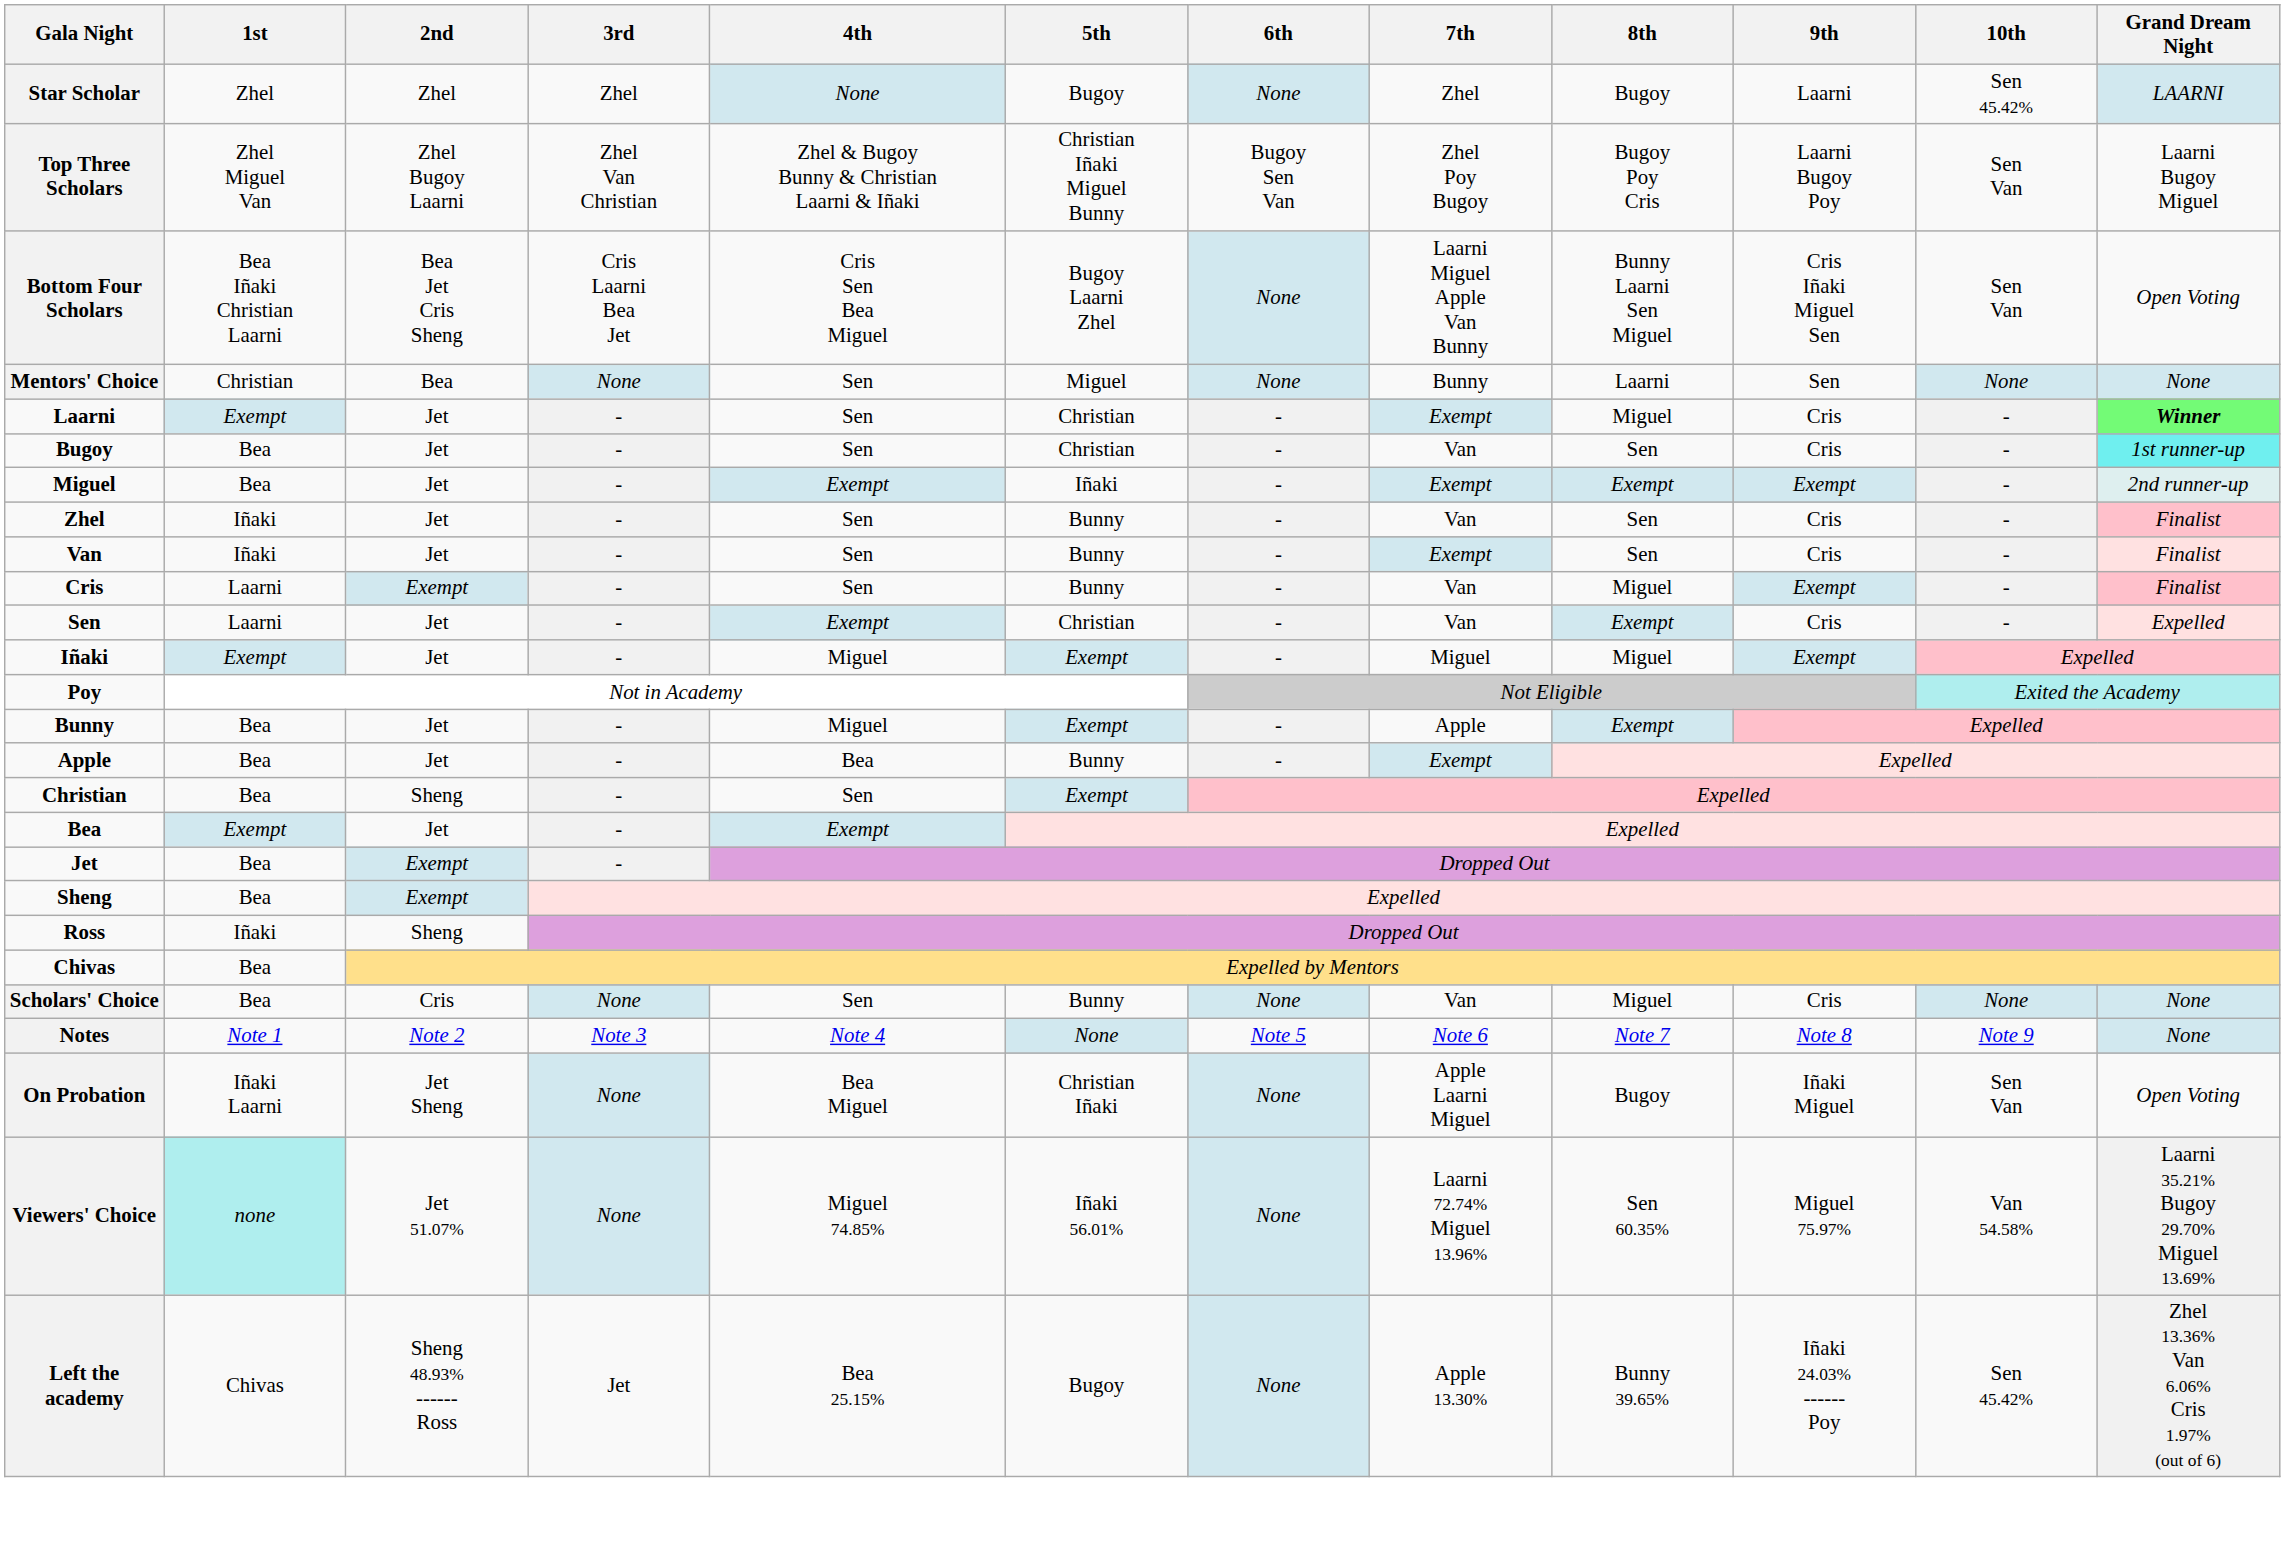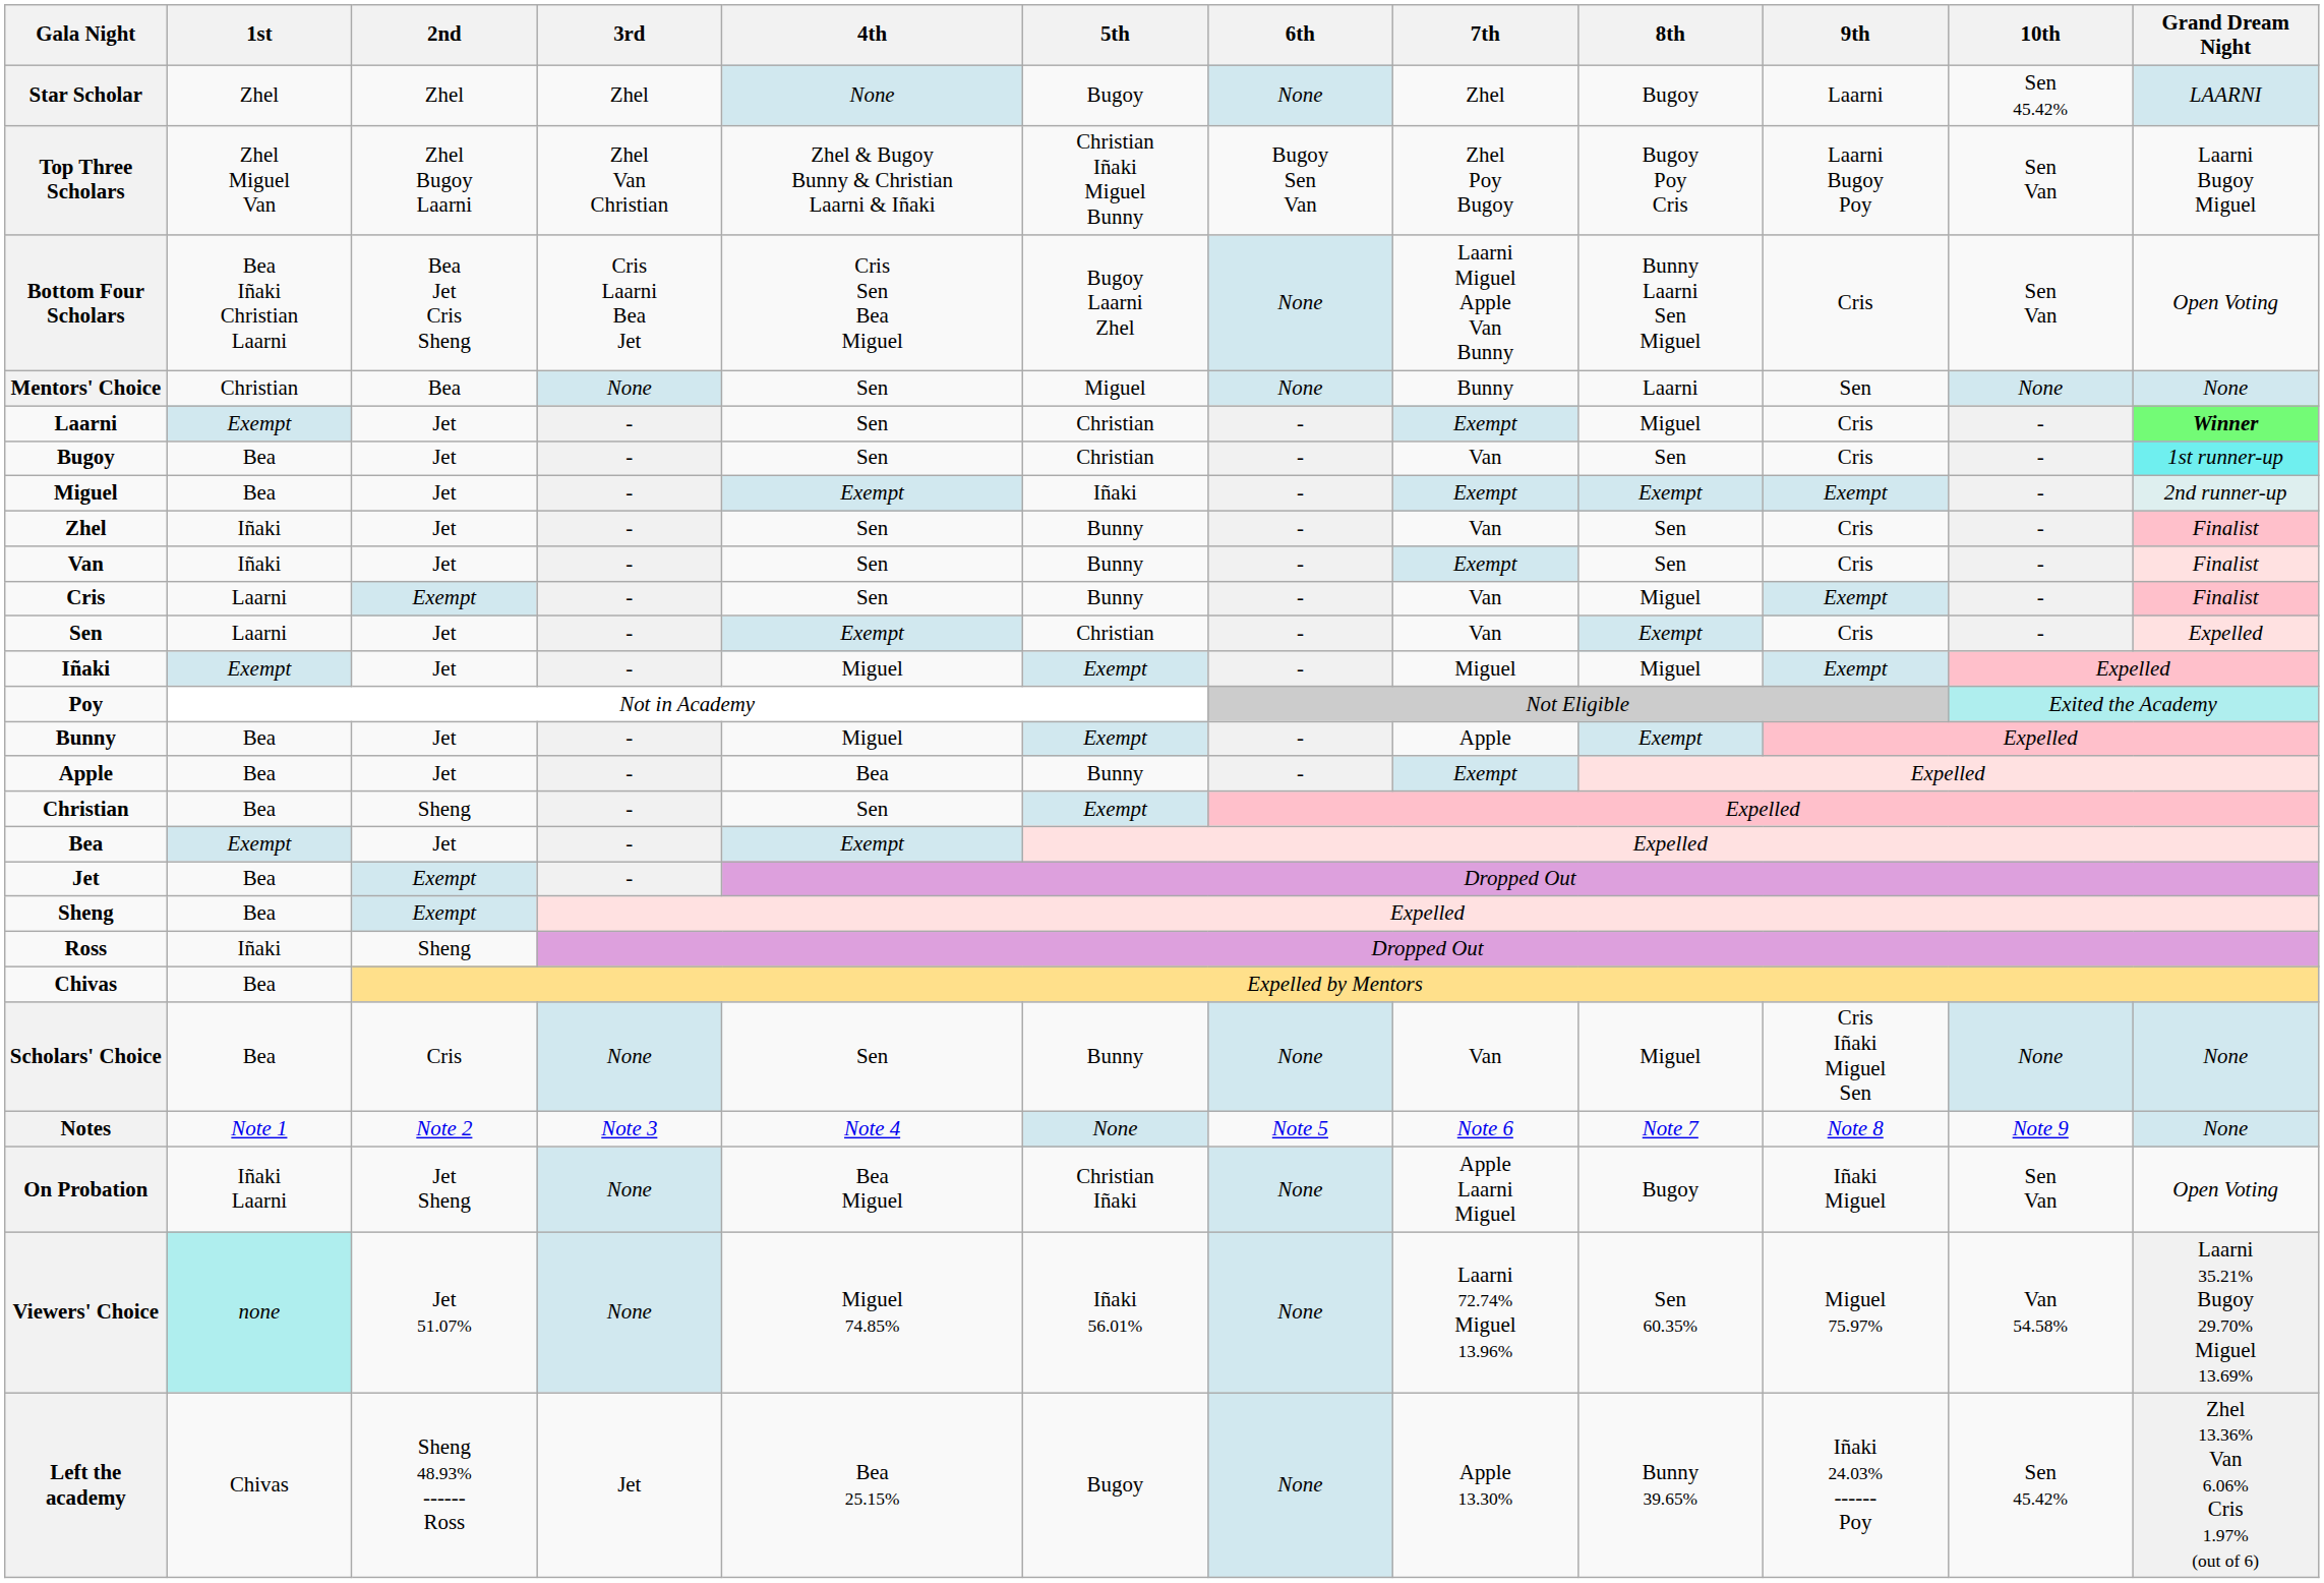 <table class="wikitable" style="font-size:90%; text-align:center">
 <tr>
 <th style="width: 7%;">Gala Night</th>
 <th style="width: 8%;">1st</th>
 <th style="width: 8%;">2nd</th>
 <th style="width: 8%;">3rd</th>
 <th style="width: 13%;">4th</th>
 <th style="width: 8%;">5th</th>
 <th style="width: 8%;">6th</th>
 <th style="width: 8%;">7th</th>
 <th style="width: 8%;">8th</th>
 <th style="width: 8%;">9th</th>
 <th style="width: 8%;">10th</th>
 <th style="width: 8%;">Grand Dream Night</th>
 </tr>
 <tr>
 <th>Star Scholar</th>
 <td>Zhel</td>
 <td>Zhel</td>
 <td>Zhel</td>
 <td style="background:#D1E8EF"><em>None</em></td>
 <td>Bugoy</td>
 <td style="background:#D1E8EF"><em>None</em></td>
 <td>Zhel</td>
 <td>Bugoy</td>
 <td>Laarni</td>
 <td>Sen<br><small>45.42%</small></td>
 <td style="background:#D1E8EF"><em>LAARNI</em></td>
 </tr>
 <tr>
 <th>Top Three Scholars</th>
 <td>Zhel<br>Miguel<br>Van</td>
 <td>Zhel<br>Bugoy<br>Laarni</td>
 <td>Zhel<br>Van<br>Christian</td>
 <td>Zhel & Bugoy<br>Bunny & Christian<br>Laarni & Iñaki</td>
 <td>Christian<br>Iñaki<br>Miguel<br>Bunny</td>
 <td>Bugoy<br>Sen<br>Van</td>
 <td>Zhel<br>Poy<br>Bugoy</td>
 <td>Bugoy<br>Poy<br>Cris</td>
 <td>Laarni<br>Bugoy<br>Poy</td>
 <td>Sen<br>Van</td>
 <td>Laarni<br>Bugoy<br>Miguel</td>
 </tr>
 <tr>
 <th>Bottom Four Scholars</th>
 <td>Bea<br>Iñaki<br>Christian<br>Laarni</td>
 <td>Bea<br>Jet<br>Cris<br>Sheng</td>
 <td>Cris<br>Laarni<br>Bea<br>Jet</td>
 <td>Cris<br>Sen<br>Bea<br>Miguel</td>
 <td>Bugoy<br>Laarni<br>Zhel</td>
 <td style="background:#D1E8EF"><em>None</em></td>
 <td>Laarni<br>Miguel<br>Apple<br>Van<br>Bunny</td>
 <td>Bunny<br>Laarni<br>Sen<br>Miguel</td>
-<td>Cris<br>Iñaki<br>Miguel<br>Sen</td>
+<td>Cris<br></td>
 <td>Sen<br>Van</td>
 <td><em>Open Voting</em></td>
 </tr>
 <tr>
 <th>Mentors' Choice</th>
 <td>Christian</td>
 <td>Bea</td>
 <td style="background:#D1E8EF"><em>None</em></td>
 <td>Sen</td>
 <td>Miguel</td>
 <td style="background:#D1E8EF"><em>None</em></td>
 <td>Bunny</td>
 <td>Laarni</td>
 <td>Sen</td>
 <td style="background:#D1E8EF"><em>None</em></td>
 <td style="background:#D1E8EF"><em>None</em></td>
 </tr>
 <tr>
 <td><strong>Laarni</strong></td>
 <td style="background:#D1E8EF"><em>Exempt</em></td>
 <td>Jet</td>
 <td style="background:#F1F1F1">-</td>
 <td>Sen</td>
 <td>Christian</td>
 <td style="background:#F1F1F1">-</td>
 <td style="background:#D1E8EF"><em>Exempt</em></td>
 <td>Miguel</td>
 <td>Cris</td>
 <td style="background:#F1F1F1">-</td>
 <td style="background:#73FB76"><strong><em>Winner</em></strong></td>
 </tr>
 <tr>
 <td><strong>Bugoy</strong></td>
 <td>Bea</td>
 <td>Jet</td>
 <td style="background:#F1F1F1">-</td>
 <td>Sen</td>
 <td>Christian</td>
 <td style="background:#F1F1F1">-</td>
 <td>Van</td>
 <td>Sen</td>
 <td>Cris</td>
 <td style="background:#F1F1F1">-</td>
 <td style="background:#6FEFEF"><em>1st runner-up</em></td>
 </tr>
 <tr>
 <td><strong>Miguel</strong></td>
 <td>Bea</td>
 <td>Jet</td>
 <td style="background:#F1F1F1">-</td>
 <td style="background:#D1E8EF"><em>Exempt</em></td>
 <td>Iñaki</td>
 <td style="background:#F1F1F1">-</td>
 <td style="background:#D1E8EF"><em>Exempt</em></td>
 <td style="background:#D1E8EF"><em>Exempt</em></td>
 <td style="background:#D1E8EF"><em>Exempt</em></td>
 <td style="background:#F1F1F1">-</td>
 <td style="background:#DEEFEF"><em>2nd runner-up</em></td>
 </tr>
 <tr>
 <td><strong>Zhel</strong></td>
 <td>Iñaki</td>
 <td>Jet</td>
 <td style="background:#F1F1F1">-</td>
 <td>Sen</td>
 <td>Bunny</td>
 <td style="background:#F1F1F1">-</td>
 <td>Van</td>
 <td>Sen</td>
 <td>Cris</td>
 <td style="background:#F1F1F1">-</td>
 <td style="background:pink;"><em>Finalist</em></td>
 </tr>
 <tr>
 <td><strong>Van</strong></td>
 <td>Iñaki</td>
 <td>Jet</td>
 <td style="background:#F1F1F1">-</td>
 <td>Sen</td>
 <td>Bunny</td>
 <td style="background:#F1F1F1">-</td>
 <td style="background:#D1E8EF"><em>Exempt</em></td>
 <td>Sen</td>
 <td>Cris</td>
 <td style="background:#F1F1F1">-</td>
 <td style="background:#FFE1E1"><em>Finalist</em></td>
 </tr>
 <tr>
 <td><strong>Cris</strong></td>
 <td>Laarni</td>
 <td style="background:#D1E8EF"><em>Exempt</em></td>
 <td style="background:#F1F1F1">-</td>
 <td>Sen</td>
 <td>Bunny</td>
 <td style="background:#F1F1F1">-</td>
 <td>Van</td>
 <td>Miguel</td>
 <td style="background:#D1E8EF"><em>Exempt</em></td>
 <td style="background:#F1F1F1">-</td>
 <td style="background:pink;"><em>Finalist</em></td>
 </tr>
 <tr>
 <td><strong>Sen</strong></td>
 <td>Laarni</td>
 <td>Jet</td>
 <td style="background:#F1F1F1">-</td>
 <td style="background:#D1E8EF"><em>Exempt</em></td>
 <td>Christian</td>
 <td style="background:#F1F1F1">-</td>
 <td>Van</td>
 <td style="background:#D1E8EF"><em>Exempt</em></td>
 <td>Cris</td>
 <td style="background:#F1F1F1">-</td>
 <td style="background:#ffe1e1;"><em>Expelled</em></td>
 </tr>
 <tr>
 <td><strong>Iñaki</strong></td>
 <td style="background:#D1E8EF"><em>Exempt</em></td>
 <td>Jet</td>
 <td style="background:#F1F1F1">-</td>
 <td>Miguel</td>
 <td style="background:#D1E8EF"><em>Exempt</em></td>
 <td style="background:#F1F1F1">-</td>
 <td>Miguel</td>
 <td>Miguel</td>
 <td style="background:#D1E8EF"><em>Exempt</em></td>
 <td colspan="2" style="background:pink;"><em>Expelled</em></td>
 </tr>
 <tr>
 <td><strong>Poy</strong></td>
 <td style="background:white;" colspan=5><em>Not in Academy</em></td>
 <td style="background:#ccc;" colspan="4"><em>Not Eligible</em></td>
 <td colspan="2" style="background:#afeeee;"><em>Exited the Academy</em></td>
 </tr>
 <tr>
 <td><strong>Bunny</strong></td>
 <td>Bea</td>
 <td>Jet</td>
 <td style="background:#F1F1F1">-</td>
 <td>Miguel</td>
 <td style="background:#D1E8EF"><em>Exempt</em></td>
 <td style="background:#F1F1F1">-</td>
 <td>Apple</td>
 <td style="background:#D1E8EF"><em>Exempt</em></td>
 <td colspan="3" style="background:pink;"><em>Expelled</em></td>
 </tr>
 <tr>
 <td><strong>Apple</strong></td>
 <td>Bea</td>
 <td>Jet</td>
 <td style="background:#F1F1F1">-</td>
 <td>Bea</td>
 <td>Bunny</td>
 <td style="background:#F1F1F1">-</td>
 <td style="background:#D1E8EF"><em>Exempt</em></td>
 <td colspan="4" style="background:#ffe1e1;"><em>Expelled</em></td>
 </tr>
 <tr>
 <td><strong>Christian</strong></td>
 <td>Bea</td>
 <td>Sheng</td>
 <td style="background:#F1F1F1">-</td>
 <td>Sen</td>
 <td style="background:#D1E8EF"><em>Exempt</em></td>
 <td colspan="6" style="background:pink;"><em>Expelled</em></td>
 </tr>
 <tr>
 <td><strong>Bea</strong></td>
 <td style="background:#D1E8EF"><em>Exempt</em></td>
 <td>Jet</td>
 <td style="background:#F1F1F1">-</td>
 <td style="background:#D1E8EF"><em>Exempt</em></td>
 <td colspan="7" style="background:#ffe1e1;"><em>Expelled</em></td>
 </tr>
 <tr>
 <td><strong>Jet</strong></td>
 <td>Bea</td>
 <td style="background:#D1E8EF"><em>Exempt</em></td>
 <td style="background:#F1F1F1">-</td>
 <td colspan="8" style="background:plum;"><em>Dropped Out</em></td>
 </tr>
 <tr>
 <td><strong>Sheng</strong></td>
 <td>Bea</td>
 <td style="background:#D1E8EF"><em>Exempt</em></td>
 <td colspan="9" style="background:#ffe1e1;"><em>Expelled</em></td>
 </tr>
 <tr>
 <td><strong>Ross</strong></td>
 <td>Iñaki</td>
 <td>Sheng</td>
 <td colspan="9" style="background:plum;"><em>Dropped Out</em></td>
 </tr>
 <tr>
 <td><strong>Chivas</strong></td>
 <td>Bea</td>
 <td colspan="10" style="background:#ffe08b;"><em>Expelled by Mentors</em></td>
 </tr>
 <tr>
 <th>Scholars' Choice</th>
 <td>Bea<br></td>
 <td>Cris<br></td>
 <td style="background:#D1E8EF"><em>None</em></td>
 <td>Sen<br></td>
 <td>Bunny<br></td>
 <td style="background:#D1E8EF"><em>None</em></td>
 <td>Van<br></td>
 <td>Miguel<br></td>
-<td>Cris<br></td>
+<td>Cris<br>Iñaki<br>Miguel<br>Sen</td>
 <td style="background:#D1E8EF"><em>None</em></td>
 <td style="background:#D1E8EF"><em>None</em></td>
 </tr>
 <tr>
 <th>Notes</th>
 <td><a href='#'><em>Note 1</em></a></td>
 <td><a href='#'><em>Note 2</em></a></td>
 <td><a href='#'><em>Note 3</em></a></td>
 <td><a href='#'><em>Note 4</em></a></td>
 <td style="background:#D1E8EF"><em>None</em></td>
 <td><a href='#'><em>Note 5</em></a></td>
 <td><a href='#'><em>Note 6</em></a></td>
 <td><a href='#'><em>Note 7</em></a></td>
 <td><a href='#'><em>Note 8</em></a></td>
 <td><a href='#'><em>Note 9</em></a></td>
 <td style="background:#D1E8EF"><em>None</em></td>
 </tr>
 <tr>
 <th>On Probation</th>
 <td>Iñaki<br>Laarni</td>
 <td>Jet<br>Sheng</td>
 <td style="background:#D1E8EF"><em>None</em></td>
 <td>Bea<br>Miguel</td>
 <td>Christian<br>Iñaki</td>
 <td style="background:#D1E8EF"><em>None</em></td>
 <td>Apple<br>Laarni<br>Miguel</td>
 <td>Bugoy</td>
 <td>Iñaki<br>Miguel</td>
 <td>Sen<br>Van</td>
 <td><em>Open Voting</em></td>
 </tr>
 <tr>
 <th>Viewers' Choice</th>
 <td style="background: paleturquoise;"><em>none</em></td>
 <td>Jet<br><small>51.07%</small></td>
 <td style="background:#D1E8EF"><em>None</em></td>
 <td>Miguel<br><small>74.85%</small></td>
 <td>Iñaki<br><small>56.01%</small></td>
 <td style="background:#D1E8EF"><em>None</em></td>
 <td>Laarni<br><small>72.74%</small><br>Miguel<br><small>13.96%</small></td>
 <td>Sen<br><small>60.35%</small></td>
 <td>Miguel<br><small>75.97%</small></td>
 <td>Van<br><small>54.58%</small></td>
 <td style="background:#f1f1f1">Laarni<br><small>35.21%</small><br>Bugoy<br><small>29.70%</small><br>Miguel<br><small>13.69%</small></td>
 </tr>
 <tr>
 <th>Left the academy</th>
 <td>Chivas</td>
 <td>Sheng<br><small>48.93%</small><br>------<br>Ross</td>
 <td>Jet</td>
 <td>Bea<br><small>25.15%</small></td>
 <td>Bugoy</td>
 <td style="background:#D1E8EF"><em>None</em></td>
 <td>Apple<br><small>13.30%</small></td>
 <td>Bunny<br><small>39.65%</small></td>
 <td>Iñaki<br><small>24.03%</small><br>------<br>Poy</td>
 <td>Sen<br><small>45.42%</small></td>
 <td style="background:#f1f1f1">Zhel<br><small>13.36%</small><br>Van<br><small>6.06%</small><br>Cris<br><small>1.97%</small><br><small>(out of 6)</small></td>
 </tr>
 </table>
